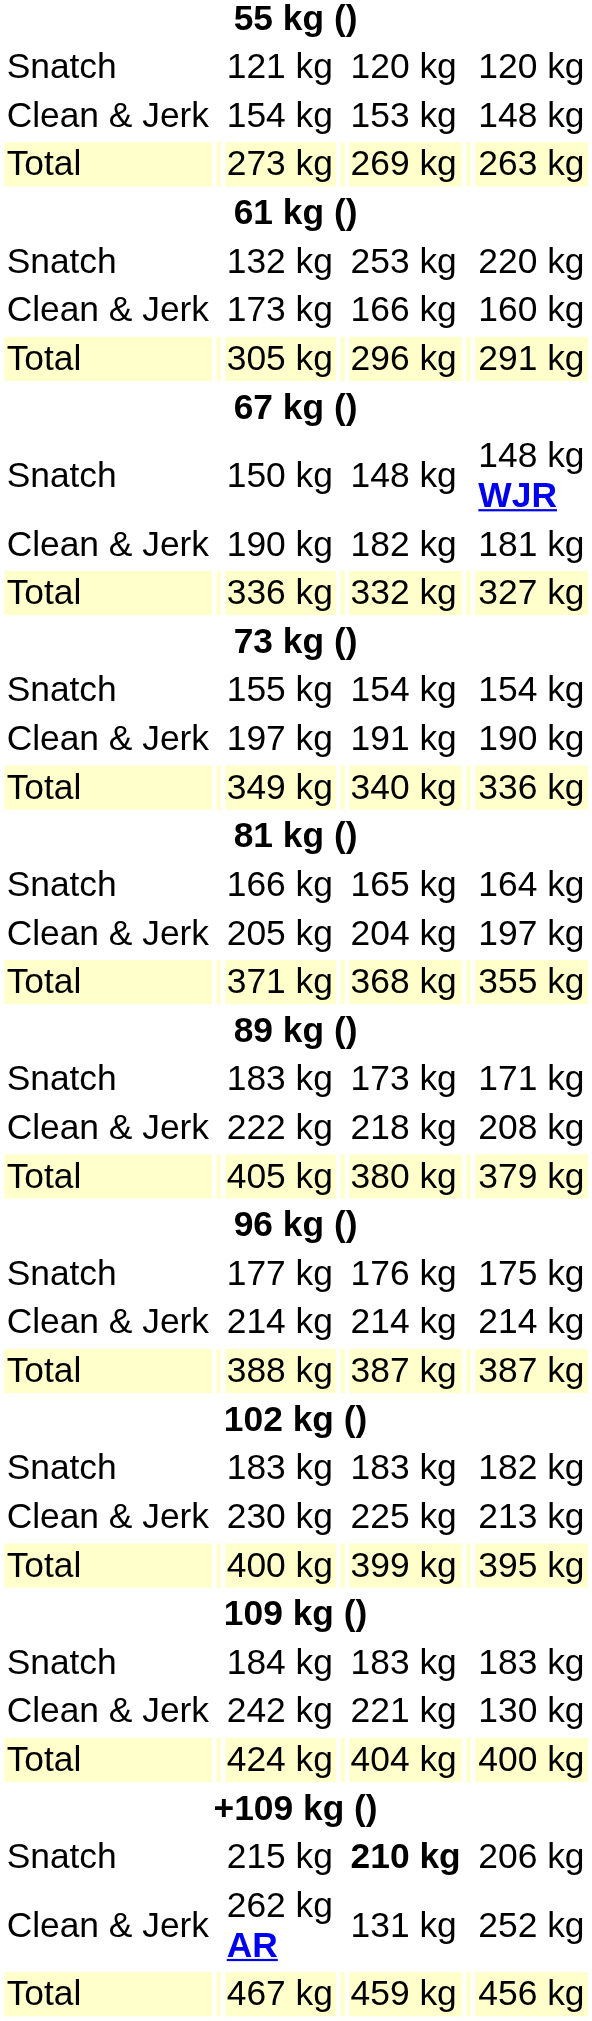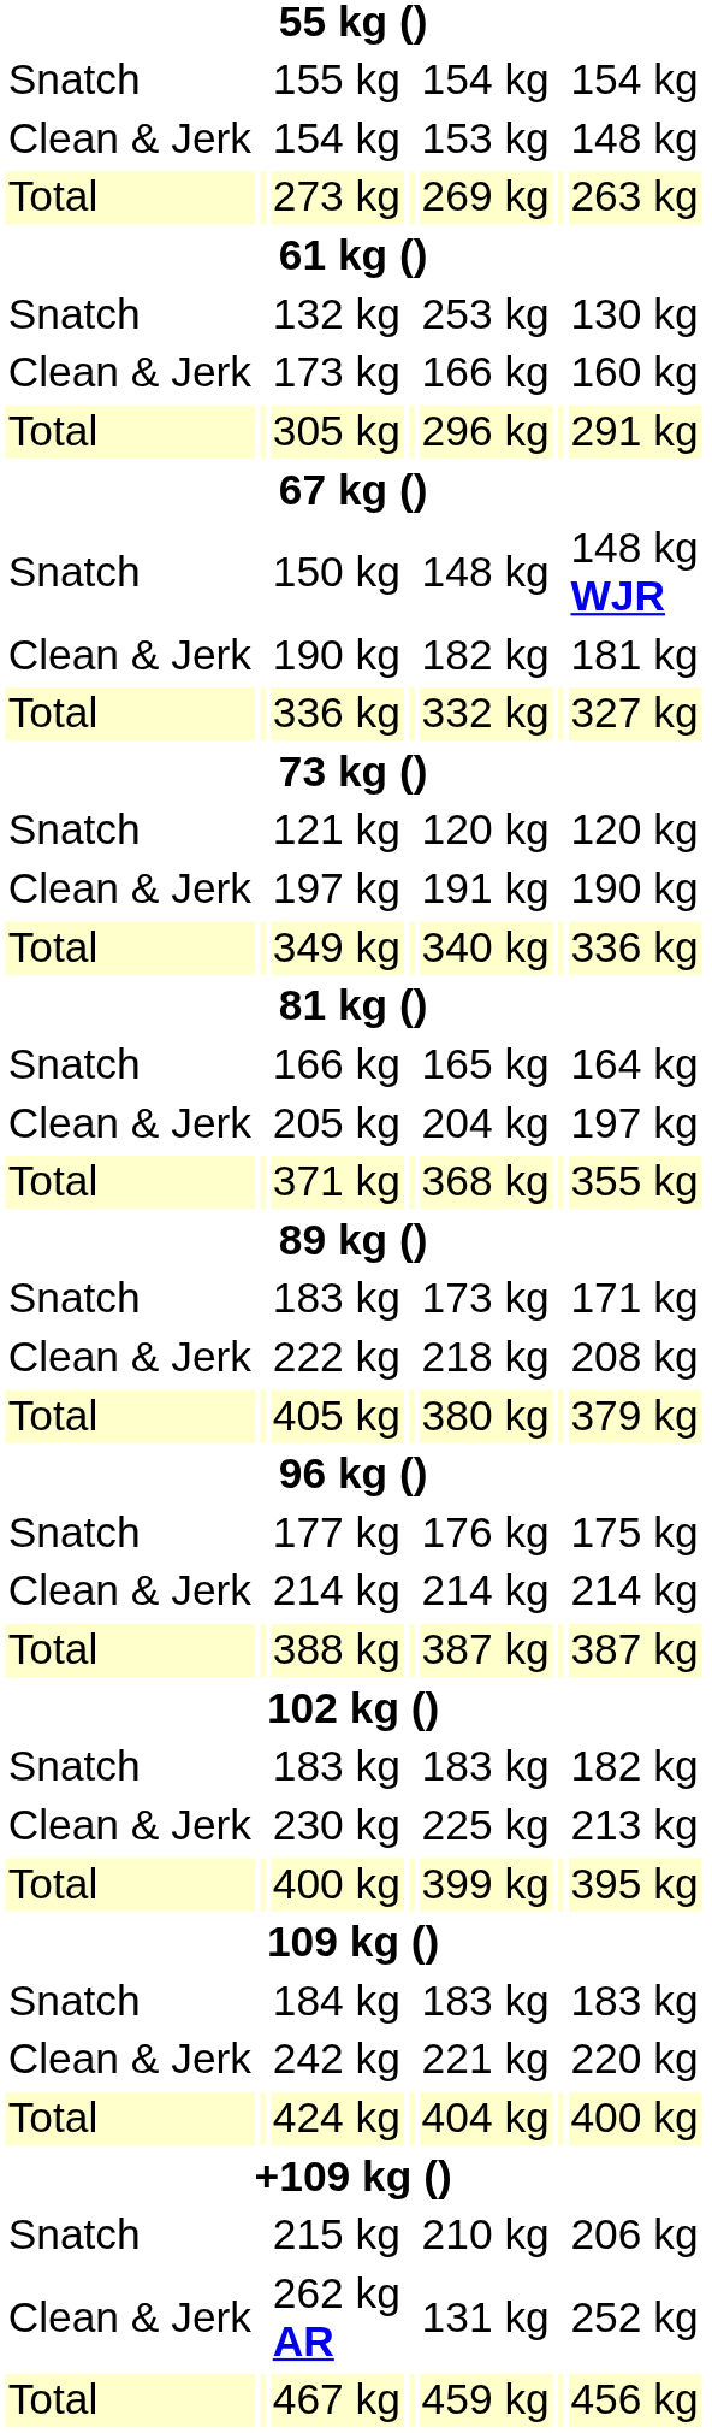 <table>
 <tr>
 <th colspan=7>55 kg ()</th>
 </tr>
 <tr>
 <td>Snatch</td>
 <td></td>
-<td>121 kg</td>
+<td>155 kg</td>
 <td></td>
-<td>120 kg</td>
+<td>154 kg</td>
 <td></td>
-<td>120 kg</td>
+<td>154 kg</td>
 </tr>
 <tr>
 <td>Clean & Jerk</td>
 <td></td>
 <td>154 kg</td>
 <td></td>
 <td>153 kg</td>
 <td></td>
 <td>148 kg</td>
 </tr>
 <tr bgcolor=ffffcc>
 <td>Total</td>
 <td></td>
 <td>273 kg</td>
 <td></td>
 <td>269 kg</td>
 <td></td>
 <td>263 kg</td>
 </tr>
 <tr>
 <th colspan=7>61 kg ()</th>
 </tr>
 <tr>
 <td>Snatch</td>
 <td></td>
 <td>132 kg</td>
 <td></td>
 <td>253 kg</td>
 <td></td>
-<td>220 kg</td>
+<td>130 kg</td>
 </tr>
 <tr>
 <td>Clean & Jerk</td>
 <td></td>
 <td>173 kg</td>
 <td></td>
 <td>166 kg</td>
 <td></td>
 <td>160 kg</td>
 </tr>
 <tr bgcolor=ffffcc>
 <td>Total</td>
 <td></td>
 <td>305 kg</td>
 <td></td>
 <td>296 kg</td>
 <td></td>
 <td>291 kg</td>
 </tr>
 <tr>
 <th colspan=7>67 kg ()</th>
 </tr>
 <tr>
 <td>Snatch</td>
 <td></td>
 <td>150 kg</td>
 <td></td>
 <td>148 kg</td>
 <td></td>
 <td>148 kg<br><strong><a href='#'>WJR</a></strong></td>
 </tr>
 <tr>
 <td>Clean & Jerk</td>
 <td></td>
 <td>190 kg<br></td>
 <td></td>
 <td>182 kg</td>
 <td></td>
 <td>181 kg</td>
 </tr>
 <tr bgcolor=ffffcc>
 <td>Total</td>
 <td></td>
 <td>336 kg</td>
 <td></td>
 <td>332 kg</td>
 <td></td>
 <td>327 kg</td>
 </tr>
 <tr>
 <th colspan=7>73 kg ()</th>
 </tr>
 <tr>
 <td>Snatch</td>
 <td></td>
-<td>155 kg</td>
+<td>121 kg</td>
 <td></td>
-<td>154 kg</td>
+<td>120 kg</td>
 <td></td>
-<td>154 kg</td>
+<td>120 kg</td>
 </tr>
 <tr>
 <td>Clean & Jerk</td>
 <td></td>
 <td>197 kg</td>
 <td></td>
 <td>191 kg</td>
 <td></td>
 <td>190 kg</td>
 </tr>
 <tr bgcolor=ffffcc>
 <td>Total</td>
 <td></td>
 <td>349 kg</td>
 <td></td>
 <td>340 kg</td>
 <td></td>
 <td>336 kg</td>
 </tr>
 <tr>
 <th colspan=7>81 kg ()</th>
 </tr>
 <tr>
 <td>Snatch</td>
 <td></td>
 <td>166 kg</td>
 <td></td>
 <td>165 kg</td>
 <td></td>
 <td>164 kg</td>
 </tr>
 <tr>
 <td>Clean & Jerk</td>
 <td></td>
 <td>205 kg</td>
 <td></td>
 <td>204 kg</td>
 <td></td>
 <td>197 kg</td>
 </tr>
 <tr bgcolor=ffffcc>
 <td>Total</td>
 <td></td>
 <td>371 kg</td>
 <td></td>
 <td>368 kg</td>
 <td></td>
 <td>355 kg</td>
 </tr>
 <tr>
 <th colspan=7>89 kg ()</th>
 </tr>
 <tr>
 <td>Snatch</td>
 <td></td>
 <td>183 kg<br></td>
 <td></td>
 <td>173 kg</td>
 <td></td>
 <td>171 kg</td>
 </tr>
 <tr>
 <td>Clean & Jerk</td>
 <td></td>
 <td>222 kg</td>
 <td></td>
 <td>218 kg</td>
 <td></td>
 <td>208 kg</td>
 </tr>
 <tr bgcolor=ffffcc>
 <td>Total</td>
 <td></td>
 <td>405 kg<br></td>
 <td></td>
 <td>380 kg</td>
 <td></td>
 <td>379 kg</td>
 </tr>
 <tr>
 <th colspan=7>96 kg ()</th>
 </tr>
 <tr>
 <td>Snatch</td>
 <td></td>
 <td>177 kg</td>
 <td></td>
 <td>176 kg</td>
 <td></td>
 <td>175 kg</td>
 </tr>
 <tr>
 <td>Clean & Jerk</td>
 <td></td>
 <td>214 kg</td>
 <td></td>
 <td>214 kg</td>
 <td></td>
 <td>214 kg</td>
 </tr>
 <tr bgcolor=ffffcc>
 <td>Total</td>
 <td></td>
 <td>388 kg</td>
 <td></td>
 <td>387 kg</td>
 <td></td>
 <td>387 kg</td>
 </tr>
 <tr>
 <th colspan=7>102 kg ()</th>
 </tr>
 <tr>
 <td>Snatch</td>
 <td></td>
 <td>183 kg</td>
 <td></td>
 <td>183 kg</td>
 <td></td>
 <td>182 kg</td>
 </tr>
 <tr>
 <td>Clean & Jerk</td>
 <td></td>
 <td>230 kg</td>
 <td></td>
 <td>225 kg</td>
 <td></td>
 <td>213 kg</td>
 </tr>
 <tr bgcolor=ffffcc>
 <td>Total</td>
 <td></td>
 <td>400 kg</td>
 <td></td>
 <td>399 kg</td>
 <td></td>
 <td>395 kg</td>
 </tr>
 <tr>
 <th colspan=7>109 kg ()</th>
 </tr>
 <tr>
 <td>Snatch</td>
 <td></td>
 <td>184 kg</td>
 <td></td>
 <td>183 kg</td>
 <td></td>
 <td>183 kg</td>
 </tr>
 <tr>
 <td>Clean & Jerk</td>
 <td></td>
 <td>242 kg<br></td>
 <td></td>
 <td>221 kg</td>
 <td></td>
-<td>130 kg</td>
+<td>220 kg</td>
 </tr>
 <tr bgcolor=ffffcc>
 <td>Total</td>
 <td></td>
 <td>424 kg</td>
 <td></td>
 <td>404 kg</td>
 <td></td>
 <td>400 kg</td>
 </tr>
 <tr>
 <th colspan=7>+109 kg ()</th>
 </tr>
 <tr>
 <td>Snatch</td>
 <td></td>
 <td>215 kg</td>
 <td></td>
-<td><strong>210 kg</strong></td>
+<td>210 kg</td>
 <td></td>
 <td>206 kg</td>
 </tr>
 <tr>
 <td>Clean & Jerk</td>
 <td></td>
 <td>262 kg<br><strong><a href='#'>AR</a></strong></td>
 <td></td>
 <td>131 kg</td>
 <td></td>
 <td>252 kg</td>
 </tr>
 <tr bgcolor=ffffcc>
 <td>Total</td>
 <td></td>
 <td>467 kg</td>
 <td></td>
 <td>459 kg</td>
 <td></td>
 <td>456 kg</td>
 </tr>
 </table>
